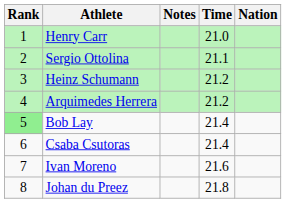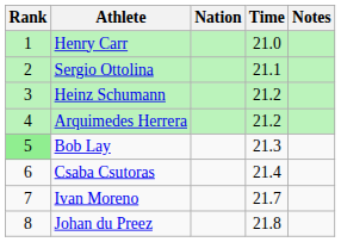 <table class="wikitable sortable" style="text-align:center">
 <tr>
 <th>Rank</th>
 <th>Athlete</th>
+<th>Nation</th>
+<th>Time</th>
 <th>Notes</th>
-<th>Time</th>
-<th>Nation</th>
 </tr>
 <tr bgcolor=bbf3bb>
 <td>1</td>
 <td align=left><a href='#'>Henry Carr</a></td>
+<td align=left></td>
+<td>21.0</td>
 <td></td>
-<td>21.0</td>
-<td align=left></td>
 </tr>
 <tr bgcolor=bbf3bb>
 <td>2</td>
 <td align=left><a href='#'>Sergio Ottolina</a></td>
+<td align=left></td>
+<td>21.1</td>
 <td></td>
-<td>21.1</td>
-<td align=left></td>
 </tr>
 <tr bgcolor=bbf3bb>
 <td>3</td>
 <td align=left><a href='#'>Heinz Schumann</a></td>
+<td align=left></td>
+<td>21.2</td>
 <td></td>
-<td>21.2</td>
-<td align=left></td>
 </tr>
 <tr bgcolor=bbf3bb>
 <td>4</td>
 <td align=left><a href='#'>Arquimedes Herrera</a></td>
+<td align=left></td>
+<td>21.2</td>
 <td></td>
-<td>21.2</td>
-<td align=left></td>
 </tr>
 <tr>
 <td style="background: lightgreen;">5</td>
 <td align=left><a href='#'>Bob Lay</a></td>
+<td align=left></td>
+<td>21.3</td>
 <td></td>
-<td>21.4</td>
-<td align=left></td>
 </tr>
 <tr>
 <td>6</td>
 <td align=left><a href='#'>Csaba Csutoras</a></td>
+<td align=left></td>
+<td>21.4</td>
 <td></td>
-<td>21.4</td>
-<td align=left></td>
 </tr>
 <tr>
 <td>7</td>
 <td align=left><a href='#'>Ivan Moreno</a></td>
+<td align=left></td>
+<td>21.7</td>
 <td></td>
-<td>21.6</td>
-<td align=left></td>
 </tr>
 <tr>
 <td>8</td>
 <td align=left><a href='#'>Johan du Preez</a></td>
+<td align=left></td>
+<td>21.8</td>
 <td></td>
-<td>21.8</td>
-<td align=left></td>
 </tr>
 </table>
